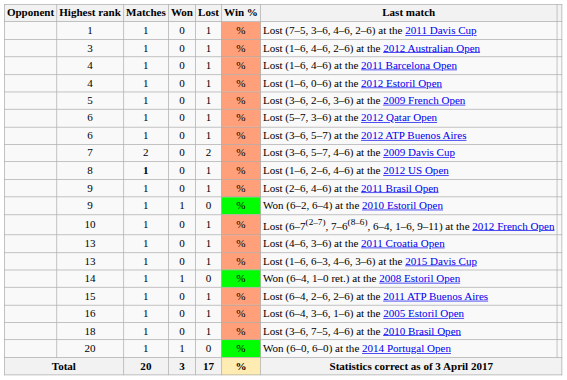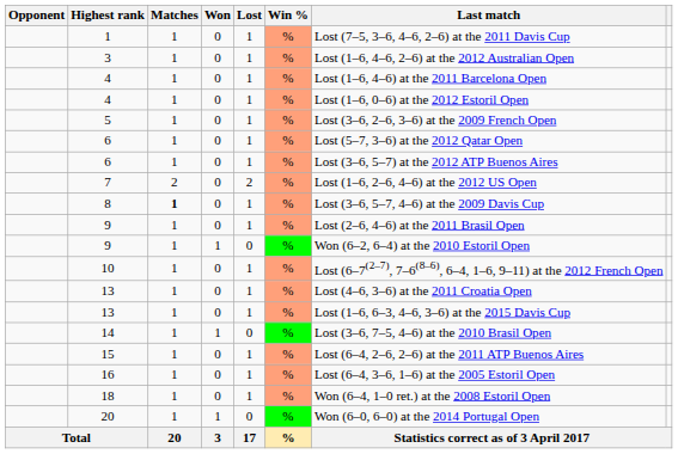 <table class="sortable wikitable">
 <tr>
 <th scope="col">Opponent</th>
 <th scope="col">Highest rank</th>
 <th scope="col">Matches</th>
 <th scope="col">Won</th>
 <th scope="col">Lost</th>
 <th scope="col">Win %</th>
 <th scope="col" class="unsortable">Last match</th>
 <th scope="col" class="unsortable"></th>
 </tr>
 <tr>
 <td data-sort-value="Federer, R"></td>
 <td align=center>1</td>
 <td align=center>1</td>
 <td align=center>0</td>
 <td align=center>1</td>
 <td bgcolor=FFA07A align=center>%</td>
 <td>Lost (7–5, 3–6, 4–6, 2–6) at the <a href='#'>2011 Davis Cup</a></td>
 <td align=center></td>
 </tr>
 <tr>
 <td data-sort-value="Ferrer, D"></td>
 <td align=center>3</td>
 <td align=center>1</td>
 <td align=center>0</td>
 <td align=center>1</td>
 <td bgcolor=FFA07A align=center>%</td>
 <td>Lost (1–6, 4–6, 2–6) at the <a href='#'>2012 Australian Open</a></td>
 <td align=center></td>
 </tr>
 <tr>
 <td data-sort-value="Nishikori, K"></td>
 <td align=center>4</td>
 <td align=center>1</td>
 <td align=center>0</td>
 <td align=center>1</td>
 <td bgcolor=FFA07A align=center>%</td>
 <td>Lost (1–6, 4–6) at the <a href='#'>2011 Barcelona Open</a></td>
 <td align=center></td>
 </tr>
 <tr>
 <td data-sort-value="Potro, JM"></td>
 <td align=center>4</td>
 <td align=center>1</td>
 <td align=center>0</td>
 <td align=center>1</td>
 <td bgcolor=FFA07A align=center>%</td>
 <td>Lost (1–6, 0–6) at the <a href='#'>2012 Estoril Open</a></td>
 <td align=center></td>
 </tr>
 <tr>
 <td data-sort-value="Gonzalez, F"></td>
 <td align=center>5</td>
 <td align=center>1</td>
 <td align=center>0</td>
 <td align=center>1</td>
 <td bgcolor=FFA07A align=center>%</td>
 <td>Lost (3–6, 2–6, 3–6) at the <a href='#'>2009 French Open</a></td>
 <td align=center></td>
 </tr>
 <tr>
 <td data-sort-value="Monfils, G"></td>
 <td align=center>6</td>
 <td align=center>1</td>
 <td align=center>0</td>
 <td align=center>1</td>
 <td bgcolor=FFA07A align=center>%</td>
 <td>Lost (5–7, 3–6) at the <a href='#'>2012 Qatar Open</a></td>
 <td align=center></td>
 </tr>
 <tr>
 <td data-sort-value="Simon, G"></td>
 <td align=center>6</td>
 <td align=center>1</td>
 <td align=center>0</td>
 <td align=center>1</td>
 <td bgcolor=FFA07A align=center>%</td>
 <td>Lost (3–6, 5–7) at the <a href='#'>2012 ATP Buenos Aires</a></td>
 <td align=center></td>
 </tr>
 <tr>
 <td data-sort-value="Verdasco, F"></td>
 <td align=center>7</td>
 <td align=center>2</td>
 <td align=center>0</td>
 <td align=center>2</td>
 <td bgcolor=FFA07A align=center>%</td>
-<td>Lost (3–6, 5–7, 4–6) at the <a href='#'>2009 Davis Cup</a></td>
+<td>Lost (1–6, 2–6, 4–6) at the <a href='#'>2012 US Open</a></td>
 <td align=center></td>
 </tr>
 <tr>
 <td data-sort-value="Baghdatis, M"></td>
 <td align=center>8</td>
 <td align=center><strong>1</strong></td>
 <td align=center>0</td>
 <td align=center>1</td>
 <td bgcolor=FFA07A align=center>%</td>
-<td>Lost (1–6, 2–6, 4–6) at the <a href='#'>2012 US Open</a></td>
+<td>Lost (3–6, 5–7, 4–6) at the <a href='#'>2009 Davis Cup</a></td>
 <td align=center></td>
 </tr>
 <tr>
 <td data-sort-value="Almagro, N"></td>
 <td align=center>9</td>
 <td align=center>1</td>
 <td align=center>0</td>
 <td align=center>1</td>
 <td bgcolor=FFA07A align=center>%</td>
 <td>Lost (2–6, 4–6) at the <a href='#'>2011 Brasil Open</a></td>
 <td align=center></td>
 </tr>
 <tr>
 <td data-sort-value="Massu, N"></td>
 <td align=center>9</td>
 <td align=center>1</td>
 <td align=center>1</td>
 <td align=center>0</td>
 <td bgcolor=lime align=center>%</td>
 <td>Won (6–2, 6–4) at the <a href='#'>2010 Estoril Open</a></td>
 <td align=center></td>
 </tr>
 <tr>
 <td data-sort-value="Anderson, K"></td>
 <td align=center>10</td>
 <td align=center>1</td>
 <td align=center>0</td>
 <td align=center>1</td>
 <td bgcolor=FFA07A align=center>%</td>
 <td>Lost (6–7<sup>(2–7)</sup>, 7–6<sup>(8–6)</sup>, 6–4, 1–6, 9–11) at the <a href='#'>2012 French Open</a></td>
 <td align=center></td>
 </tr>
 <tr>
 <td data-sort-value="Fognini, F"></td>
 <td align=center>13</td>
 <td align=center>1</td>
 <td align=center>0</td>
 <td align=center>1</td>
 <td bgcolor=FFA07A align=center>%</td>
 <td>Lost (4–6, 3–6) at the <a href='#'>2011 Croatia Open</a></td>
 <td align=center></td>
 </tr>
 <tr>
 <td data-sort-value="Nieminen, J"></td>
 <td align=center>13</td>
 <td align=center>1</td>
 <td align=center>0</td>
 <td align=center>1</td>
 <td bgcolor=FFA07A align=center>%</td>
 <td>Lost (1–6, 6–3, 4–6, 3–6) at the <a href='#'>2015 Davis Cup</a></td>
 <td align=center></td>
 </tr>
 <tr>
 <td data-sort-value="Karlovic, I"></td>
 <td align=center>14</td>
 <td align=center>1</td>
 <td align=center>1</td>
 <td align=center>0</td>
 <td bgcolor=lime align=center>%</td>
-<td>Won (6–4, 1–0 ret.) at the <a href='#'>2008 Estoril Open</a></td>
+<td>Lost (3–6, 7–5, 4–6) at the <a href='#'>2010 Brasil Open</a></td>
 <td align=center></td>
 </tr>
 <tr>
 <td data-sort-value="Chela, JI"></td>
 <td align=center>15</td>
 <td align=center>1</td>
 <td align=center>0</td>
 <td align=center>1</td>
 <td bgcolor=FFA07A align=center>%</td>
 <td>Lost (6–4, 2–6, 2–6) at the <a href='#'>2011 ATP Buenos Aires</a></td>
 <td align=center></td>
 </tr>
 <tr>
 <td data-sort-value="Calleri, A"></td>
 <td align=center>16</td>
 <td align=center>1</td>
 <td align=center>0</td>
 <td align=center>1</td>
 <td bgcolor=FFA07A align=center>%</td>
 <td>Lost (6–4, 3–6, 1–6) at the <a href='#'>2005 Estoril Open</a></td>
 <td align=center></td>
 </tr>
 <tr>
 <td data-sort-value="Andreev, I"></td>
 <td align=center>18</td>
 <td align=center>1</td>
 <td align=center>0</td>
 <td align=center>1</td>
 <td bgcolor=FFA07A align=center>%</td>
-<td>Lost (3–6, 7–5, 4–6) at the <a href='#'>2010 Brasil Open</a></td>
+<td>Won (6–4, 1–0 ret.) at the <a href='#'>2008 Estoril Open</a></td>
 <td align=center></td>
 </tr>
 <tr>
 <td data-sort-value="Tursunov, D"></td>
 <td align=center>20</td>
 <td align=center>1</td>
 <td align=center>1</td>
 <td align=center>0</td>
 <td bgcolor=lime align=center>%</td>
 <td>Won (6–0, 6–0) at the <a href='#'>2014 Portugal Open</a></td>
 <td align=center></td>
 </tr>
 <tr>
 <th scope="col" colspan=2 align=center>Total</th>
 <th scope="col" align=center>20</th>
 <th scope="col" align=center>3</th>
 <th scope="col" align=center>17</th>
 <th scope="col" style="background:#FFECB2;" align=center>%</th>
 <th scope="col" colspan=2 align=center>Statistics correct as of 3 April 2017</th>
 </tr>
 </table>
